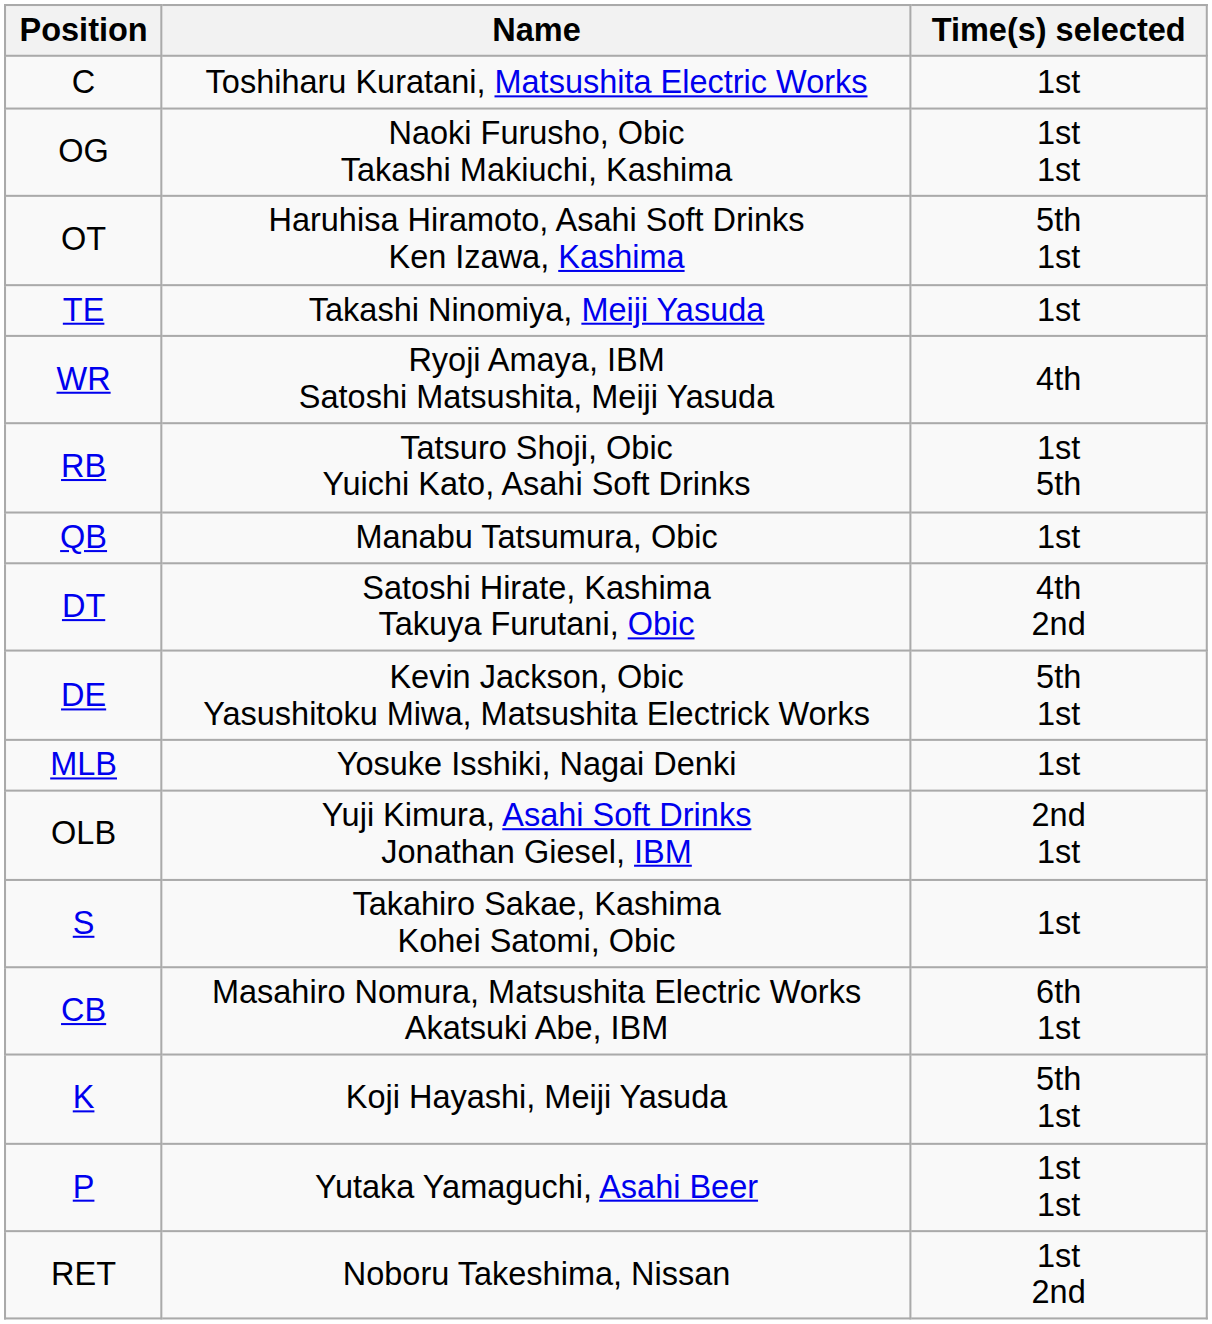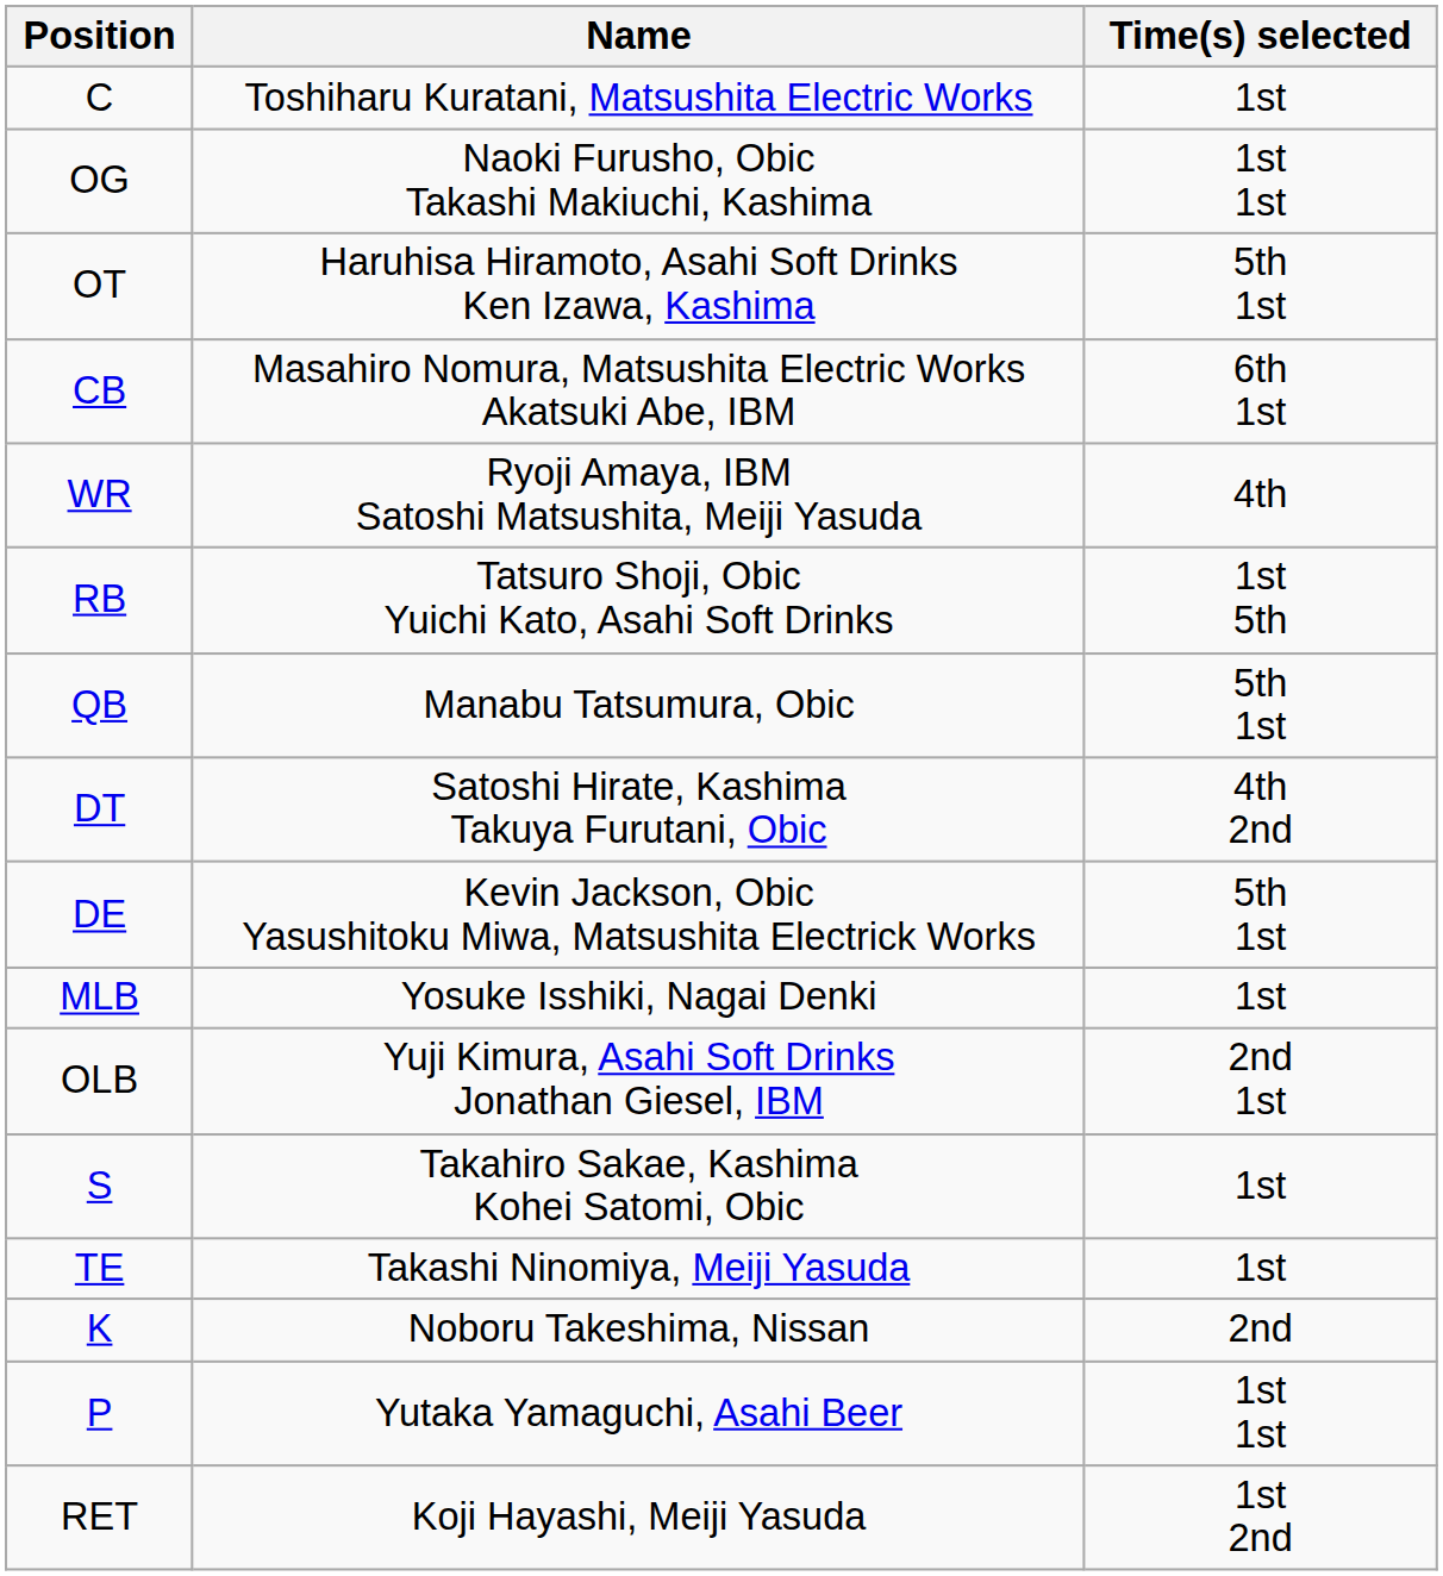 <table class="wikitable" style="text-align:Center;width:95%;">
 <tr>
 <th>Position</th>
 <th>Name</th>
 <th>Time(s) selected</th>
 </tr>
 <tr>
 <td>C</td>
 <td>Toshiharu Kuratani, <a href='#'>Matsushita Electric Works</a></td>
 <td>1st</td>
 </tr>
 <tr>
 <td>OG</td>
 <td>Naoki Furusho, Obic<br>Takashi Makiuchi, Kashima</td>
 <td>1st<br>1st</td>
 </tr>
 <tr>
 <td>OT</td>
 <td>Haruhisa Hiramoto, Asahi Soft Drinks<br>Ken Izawa, <a href='#'>Kashima</a></td>
 <td>5th<br>1st</td>
 </tr>
 <tr>
-<td><a href='#'>TE</a></td>
-<td>Takashi Ninomiya, <a href='#'>Meiji Yasuda</a></td>
-<td>1st</td>
+<td><a href='#'>CB</a></td>
+<td>Masahiro Nomura, Matsushita Electric Works<br>Akatsuki Abe, IBM</td>
+<td>6th<br>1st</td>
 </tr>
 <tr>
 <td><a href='#'>WR</a></td>
 <td>Ryoji Amaya, IBM<br>Satoshi Matsushita, Meiji Yasuda</td>
 <td>4th</td>
 </tr>
 <tr>
 <td><a href='#'>RB</a></td>
 <td>Tatsuro Shoji, Obic<br>Yuichi Kato, Asahi Soft Drinks</td>
 <td>1st<br>5th</td>
 </tr>
 <tr>
 <td><a href='#'>QB</a></td>
 <td>Manabu Tatsumura, Obic</td>
-<td>1st</td>
+<td>5th<br>1st</td>
 </tr>
 <tr>
 <td><a href='#'>DT</a></td>
 <td>Satoshi Hirate, Kashima<br>Takuya Furutani, <a href='#'>Obic</a></td>
 <td>4th<br>2nd</td>
 </tr>
 <tr>
 <td><a href='#'>DE</a></td>
 <td>Kevin Jackson, Obic<br>Yasushitoku Miwa, Matsushita Electrick Works</td>
 <td>5th<br>1st</td>
 </tr>
 <tr>
 <td><a href='#'>MLB</a></td>
 <td>Yosuke Isshiki, Nagai Denki</td>
 <td>1st</td>
 </tr>
 <tr>
 <td>OLB</td>
 <td>Yuji Kimura, <a href='#'>Asahi Soft Drinks</a><br>Jonathan Giesel, <a href='#'>IBM</a></td>
 <td>2nd<br>1st</td>
 </tr>
 <tr>
 <td><a href='#'>S</a></td>
 <td>Takahiro Sakae, Kashima<br>Kohei Satomi, Obic</td>
 <td>1st</td>
 </tr>
 <tr>
-<td><a href='#'>CB</a></td>
-<td>Masahiro Nomura, Matsushita Electric Works<br>Akatsuki Abe, IBM</td>
-<td>6th<br>1st</td>
+<td><a href='#'>TE</a></td>
+<td>Takashi Ninomiya, <a href='#'>Meiji Yasuda</a></td>
+<td>1st</td>
 </tr>
 <tr>
 <td><a href='#'>K</a></td>
-<td>Koji Hayashi, Meiji Yasuda</td>
-<td>5th<br>1st</td>
+<td>Noboru Takeshima, Nissan</td>
+<td>2nd</td>
 </tr>
 <tr>
 <td><a href='#'>P</a></td>
 <td>Yutaka Yamaguchi, <a href='#'>Asahi Beer</a></td>
 <td>1st<br>1st</td>
 </tr>
 <tr>
 <td>RET</td>
-<td>Noboru Takeshima, Nissan</td>
+<td>Koji Hayashi, Meiji Yasuda</td>
 <td>1st<br>2nd</td>
 </tr>
 </table>
